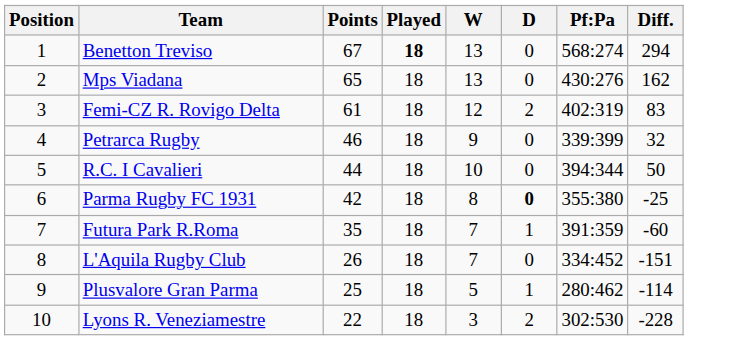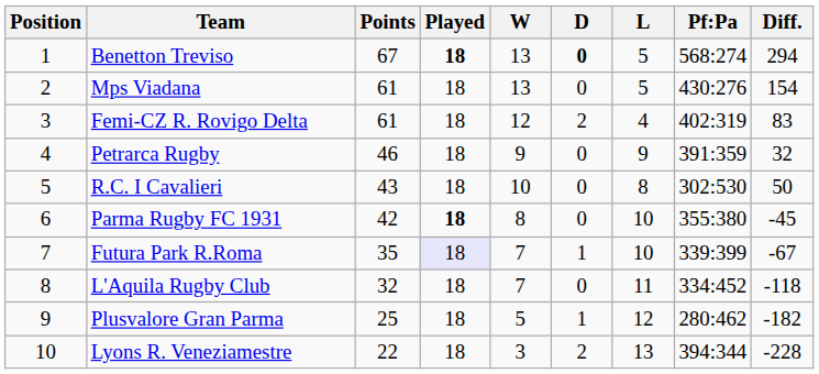 <table class="wikitable" style="float:left; margin-right:15px; text-align: center;">
 <tr>
 <th bgcolor="#efefef" width="20">Position</th>
 <th bgcolor="#efefef" width="200">Team</th>
 <th bgcolor="#efefef" width="40">Points</th>
 <th bgcolor="#efefef" width="40">Played</th>
 <th bgcolor="#efefef" width="40">W</th>
 <th bgcolor="#efefef" width="40">D</th>
+<th bgcolor="#efefef" width="40">L</th>
 <th bgcolor="#efefef" width="40">Pf:Pa</th>
 <th bgcolor="#efefef" width="40">Diff.</th>
 </tr>
 <tr>
 <td>1</td>
 <td align=left><a href='#'>Benetton Treviso</a></td>
 <td>67</td>
 <td><strong>18</strong></td>
 <td>13</td>
-<td>0</td>
+<td><strong>0</strong></td>
+<td>5</td>
 <td>568:274</td>
 <td>294</td>
 </tr>
 <tr>
 <td>2</td>
 <td align=left><a href='#'>Mps Viadana</a></td>
-<td>65</td>
+<td>61</td>
 <td>18</td>
 <td>13</td>
 <td>0</td>
+<td>5</td>
 <td>430:276</td>
-<td>162</td>
+<td>154</td>
 </tr>
 <tr>
 <td>3</td>
 <td align=left><a href='#'>Femi-CZ R. Rovigo Delta</a></td>
 <td>61</td>
 <td>18</td>
 <td>12</td>
 <td>2</td>
+<td>4</td>
 <td>402:319</td>
 <td>83</td>
 </tr>
 <tr>
 <td>4</td>
 <td align=left><a href='#'>Petrarca Rugby</a></td>
 <td>46</td>
 <td>18</td>
 <td>9</td>
 <td>0</td>
-<td>339:399</td>
+<td>9</td>
+<td>391:359</td>
 <td>32</td>
 </tr>
 <tr>
 <td>5</td>
 <td align=left><a href='#'>R.C. I Cavalieri</a></td>
-<td>44</td>
+<td>43</td>
 <td>18</td>
 <td>10</td>
 <td>0</td>
-<td>394:344</td>
+<td>8</td>
+<td>302:530</td>
 <td>50</td>
 </tr>
 <tr>
 <td>6</td>
 <td align=left><a href='#'>Parma Rugby FC 1931</a></td>
 <td>42</td>
-<td>18</td>
+<td><strong>18</strong></td>
 <td>8</td>
-<td><strong>0</strong></td>
+<td>0</td>
+<td>10</td>
 <td>355:380</td>
-<td>-25</td>
+<td>-45</td>
 </tr>
 <tr>
 <td>7</td>
 <td align=left><a href='#'>Futura Park R.Roma</a></td>
 <td>35</td>
-<td>18</td>
+<td style="background: lavender;">18</td>
 <td>7</td>
 <td>1</td>
-<td>391:359</td>
-<td>-60</td>
+<td>10</td>
+<td>339:399</td>
+<td>-67</td>
 </tr>
 <tr>
 <td>8</td>
 <td align=left><a href='#'>L'Aquila Rugby Club</a></td>
-<td>26</td>
+<td>32</td>
 <td>18</td>
 <td>7</td>
 <td>0</td>
+<td>11</td>
 <td>334:452</td>
-<td>-151</td>
+<td>-118</td>
 </tr>
 <tr>
 <td>9</td>
 <td align=left><a href='#'>Plusvalore Gran Parma</a></td>
 <td>25</td>
 <td>18</td>
 <td>5</td>
 <td>1</td>
+<td>12</td>
 <td>280:462</td>
-<td>-114</td>
+<td>-182</td>
 </tr>
 <tr>
 <td>10</td>
 <td align=left><a href='#'>Lyons R. Veneziamestre</a></td>
 <td>22</td>
 <td>18</td>
 <td>3</td>
 <td>2</td>
-<td>302:530</td>
+<td>13</td>
+<td>394:344</td>
 <td>-228</td>
 </tr>
 </table>
